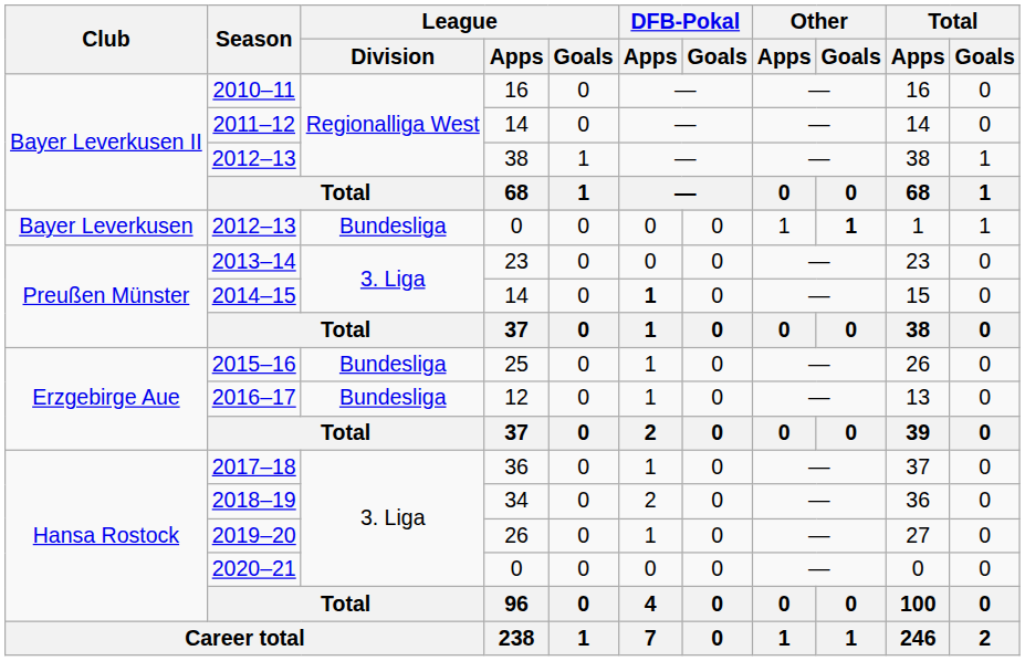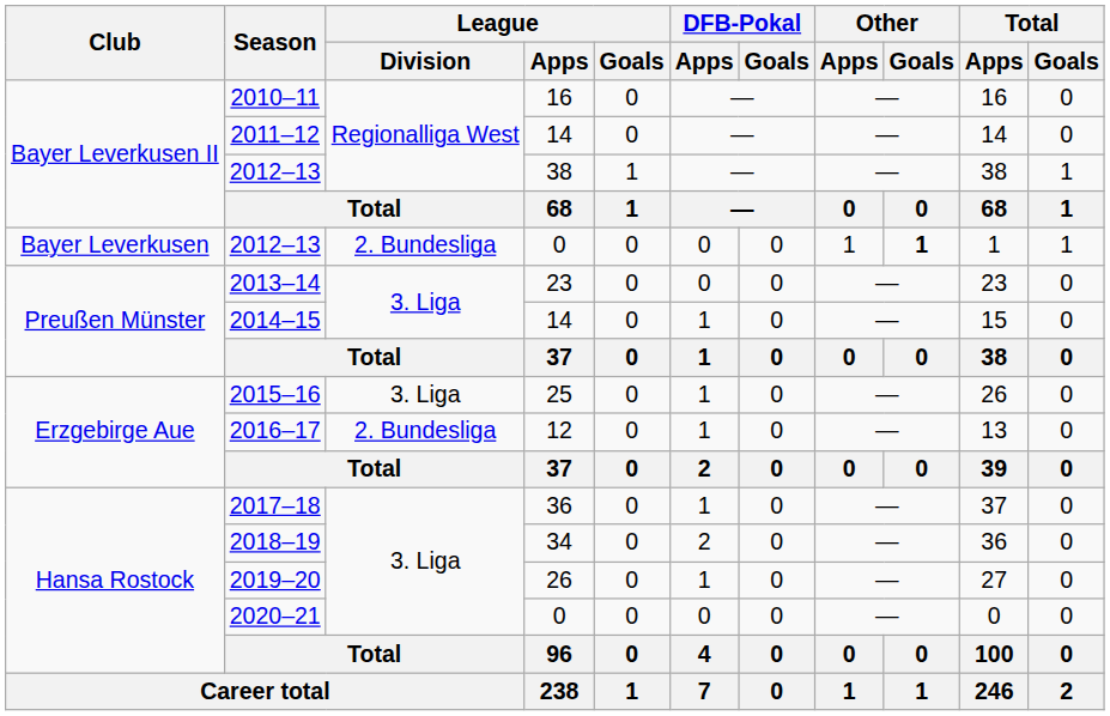 <table class="wikitable" style="text-align:center">
 <tr>
 <th rowspan="2">Club</th>
 <th rowspan="2">Season</th>
 <th colspan="3">League</th>
 <th colspan="2"><a href='#'>DFB-Pokal</a></th>
 <th colspan="2">Other</th>
 <th colspan="2">Total</th>
 </tr>
 <tr>
 <th>Division</th>
 <th>Apps</th>
 <th>Goals</th>
 <th>Apps</th>
 <th>Goals</th>
 <th>Apps</th>
 <th>Goals</th>
 <th>Apps</th>
 <th>Goals</th>
 </tr>
 <tr>
 <td rowspan="4"><a href='#'>Bayer Leverkusen II</a></td>
 <td><a href='#'>2010–11</a></td>
 <td rowspan="3"><a href='#'>Regionalliga West</a></td>
 <td>16</td>
 <td>0</td>
 <td colspan="2">—</td>
 <td colspan="2">—</td>
 <td>16</td>
 <td>0</td>
 </tr>
 <tr>
 <td><a href='#'>2011–12</a></td>
 <td>14</td>
 <td>0</td>
 <td colspan="2">—</td>
 <td colspan="2">—</td>
 <td>14</td>
 <td>0</td>
 </tr>
 <tr>
 <td><a href='#'>2012–13</a></td>
 <td>38</td>
 <td>1</td>
 <td colspan="2">—</td>
 <td colspan="2">—</td>
 <td>38</td>
 <td>1</td>
 </tr>
 <tr>
 <th colspan="2">Total</th>
 <th>68</th>
 <th>1</th>
 <th colspan="2">—</th>
 <th>0</th>
 <th>0</th>
 <th>68</th>
 <th>1</th>
 </tr>
 <tr>
 <td><a href='#'>Bayer Leverkusen</a></td>
 <td><a href='#'>2012–13</a></td>
-<td><a href='#'>Bundesliga</a></td>
+<td><a href='#'>2. Bundesliga</a></td>
 <td>0</td>
 <td>0</td>
 <td>0</td>
 <td>0</td>
 <td>1</td>
 <td><strong>1</strong></td>
 <td>1</td>
 <td>1</td>
 </tr>
 <tr>
 <td rowspan="3"><a href='#'>Preußen Münster</a></td>
 <td><a href='#'>2013–14</a></td>
 <td rowspan="2"><a href='#'>3. Liga</a></td>
 <td>23</td>
 <td>0</td>
 <td>0</td>
 <td>0</td>
 <td colspan="2">—</td>
 <td>23</td>
 <td>0</td>
 </tr>
 <tr>
 <td><a href='#'>2014–15</a></td>
 <td>14</td>
 <td>0</td>
-<td><strong>1</strong></td>
+<td>1</td>
 <td>0</td>
 <td colspan="2">—</td>
 <td>15</td>
 <td>0</td>
 </tr>
 <tr>
 <th colspan="2">Total</th>
 <th>37</th>
 <th>0</th>
 <th>1</th>
 <th>0</th>
 <th>0</th>
 <th>0</th>
 <th>38</th>
 <th>0</th>
 </tr>
 <tr>
 <td rowspan="3"><a href='#'>Erzgebirge Aue</a></td>
 <td><a href='#'>2015–16</a></td>
-<td><a href='#'>Bundesliga</a></td>
+<td>3. Liga</td>
 <td>25</td>
 <td>0</td>
 <td>1</td>
 <td>0</td>
 <td colspan="2">—</td>
 <td>26</td>
 <td>0</td>
 </tr>
 <tr>
 <td><a href='#'>2016–17</a></td>
-<td><a href='#'>Bundesliga</a></td>
+<td><a href='#'>2. Bundesliga</a></td>
 <td>12</td>
 <td>0</td>
 <td>1</td>
 <td>0</td>
 <td colspan="2">—</td>
 <td>13</td>
 <td>0</td>
 </tr>
 <tr>
 <th colspan="2">Total</th>
 <th>37</th>
 <th>0</th>
 <th>2</th>
 <th>0</th>
 <th>0</th>
 <th>0</th>
 <th>39</th>
 <th>0</th>
 </tr>
 <tr>
 <td rowspan="5"><a href='#'>Hansa Rostock</a></td>
 <td><a href='#'>2017–18</a></td>
 <td rowspan="4">3. Liga</td>
 <td>36</td>
 <td>0</td>
 <td>1</td>
 <td>0</td>
 <td colspan="2">—</td>
 <td>37</td>
 <td>0</td>
 </tr>
 <tr>
 <td><a href='#'>2018–19</a></td>
 <td>34</td>
 <td>0</td>
 <td>2</td>
 <td>0</td>
 <td colspan="2">—</td>
 <td>36</td>
 <td>0</td>
 </tr>
 <tr>
 <td><a href='#'>2019–20</a></td>
 <td>26</td>
 <td>0</td>
 <td>1</td>
 <td>0</td>
 <td colspan="2">—</td>
 <td>27</td>
 <td>0</td>
 </tr>
 <tr>
 <td><a href='#'>2020–21</a></td>
 <td>0</td>
 <td>0</td>
 <td>0</td>
 <td>0</td>
 <td colspan="2">—</td>
 <td>0</td>
 <td>0</td>
 </tr>
 <tr>
 <th colspan="2">Total</th>
 <th>96</th>
 <th>0</th>
 <th>4</th>
 <th>0</th>
 <th>0</th>
 <th>0</th>
 <th>100</th>
 <th>0</th>
 </tr>
 <tr>
 <th colspan="3">Career total</th>
 <th>238</th>
 <th>1</th>
 <th>7</th>
 <th>0</th>
 <th>1</th>
 <th>1</th>
 <th>246</th>
 <th>2</th>
 </tr>
 </table>
